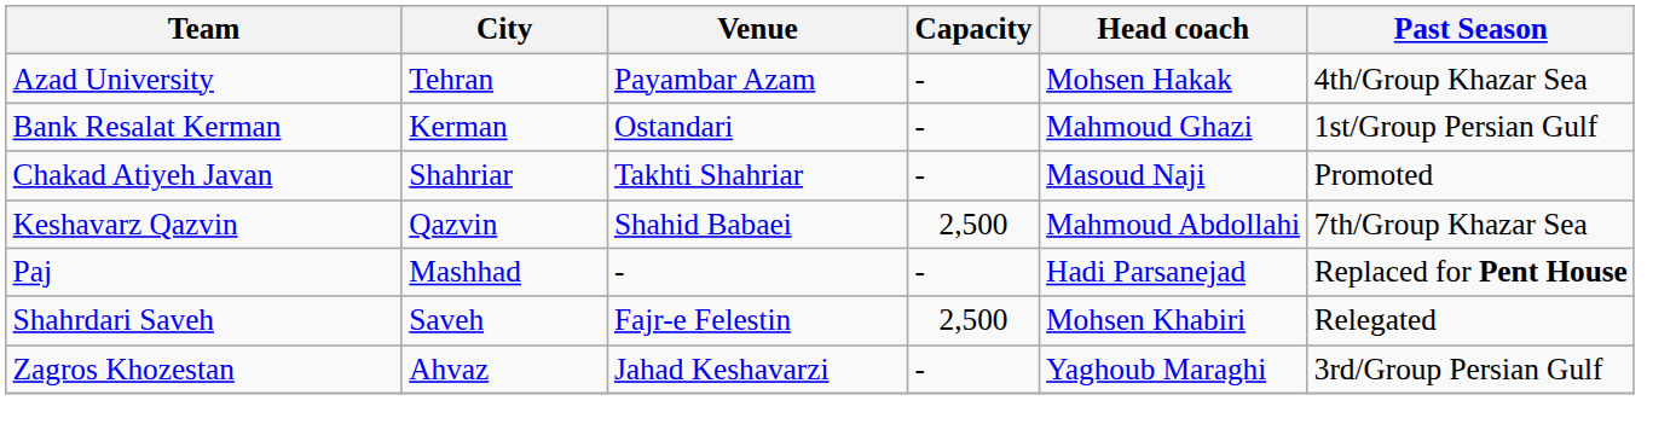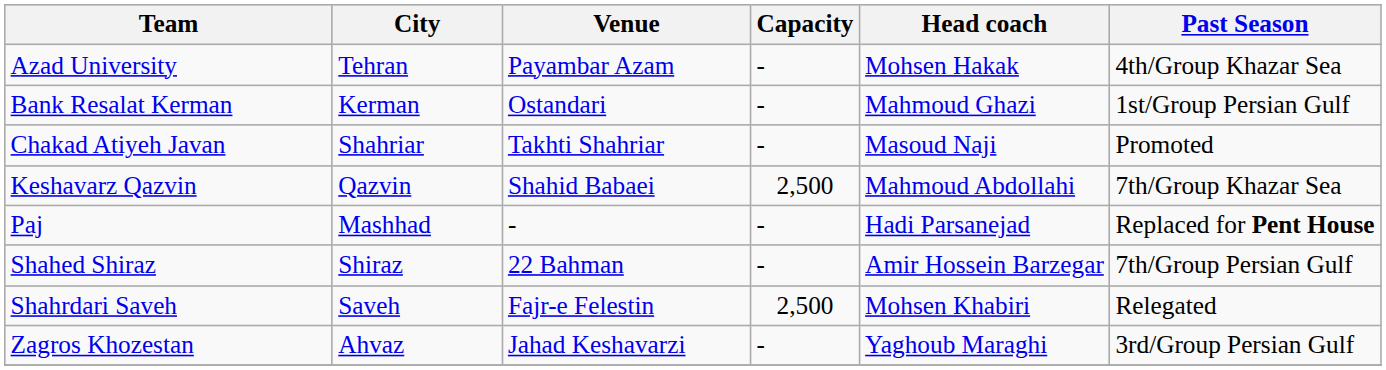 <table class="wikitable sortable">
 <tr>
 <th width=200>Team</th>
 <th width=100>City</th>
 <th width=150>Venue</th>
 <th>Capacity</th>
 <th>Head coach</th>
 <th><a href='#'>Past Season</a></th>
 </tr>
 <tr>
 <td><a href='#'>Azad University</a></td>
 <td><a href='#'>Tehran</a></td>
 <td><a href='#'>Payambar Azam</a></td>
 <td>-</td>
 <td> <a href='#'>Mohsen Hakak</a></td>
 <td>4th/Group Khazar Sea</td>
 </tr>
 <tr>
 <td><a href='#'>Bank Resalat Kerman</a></td>
 <td><a href='#'>Kerman</a></td>
 <td><a href='#'>Ostandari</a></td>
 <td>-</td>
 <td> <a href='#'>Mahmoud Ghazi</a></td>
 <td>1st/Group Persian Gulf</td>
 </tr>
 <tr>
 <td><a href='#'>Chakad Atiyeh Javan</a></td>
 <td><a href='#'>Shahriar</a></td>
 <td><a href='#'>Takhti Shahriar</a></td>
 <td>-</td>
 <td> <a href='#'>Masoud Naji</a></td>
 <td>Promoted</td>
 </tr>
 <tr>
 <td><a href='#'>Keshavarz Qazvin</a></td>
 <td><a href='#'>Qazvin</a></td>
 <td><a href='#'>Shahid Babaei</a></td>
 <td align="center">2,500</td>
 <td> <a href='#'>Mahmoud Abdollahi</a></td>
 <td>7th/Group Khazar Sea</td>
 </tr>
 <tr>
 <td><a href='#'>Paj</a></td>
 <td><a href='#'>Mashhad</a></td>
 <td>-</td>
 <td>-</td>
 <td> <a href='#'>Hadi Parsanejad</a></td>
 <td>Replaced for <strong>Pent House</strong></td>
 </tr>
 <tr>
+<td><a href='#'>Shahed Shiraz</a></td>
+<td><a href='#'>Shiraz</a></td>
+<td><a href='#'>22 Bahman</a></td>
+<td>-</td>
+<td> <a href='#'>Amir Hossein Barzegar</a></td>
+<td>7th/Group Persian Gulf</td>
+</tr>
+<tr>
 <td><a href='#'>Shahrdari Saveh</a></td>
 <td><a href='#'>Saveh</a></td>
 <td><a href='#'>Fajr-e Felestin</a></td>
 <td align="center">2,500</td>
 <td> <a href='#'>Mohsen Khabiri</a></td>
 <td>Relegated</td>
 </tr>
 <tr>
 <td><a href='#'>Zagros Khozestan</a></td>
 <td><a href='#'>Ahvaz</a></td>
 <td><a href='#'>Jahad Keshavarzi</a></td>
 <td>-</td>
 <td> <a href='#'>Yaghoub Maraghi</a></td>
 <td>3rd/Group Persian Gulf</td>
 </tr>
 <tr>
 </tr>
 </table>
